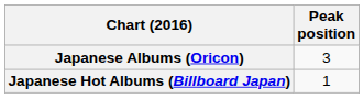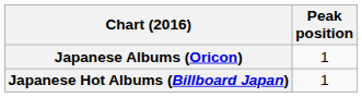 <table class="wikitable sortable plainrowheaders" style="text-align:center">
 <tr>
 <th scope="col">Chart (2016)</th>
 <th scope="col">Peak<br>position</th>
 </tr>
 <tr>
 <th scope="row">Japanese Albums (<a href='#'>Oricon</a>)</th>
-<td>3</td>
+<td>1</td>
 </tr>
 <tr>
 <th scope="row">Japanese Hot Albums (<em><a href='#'>Billboard Japan</a></em>)</th>
 <td>1</td>
 </tr>
 </table>
